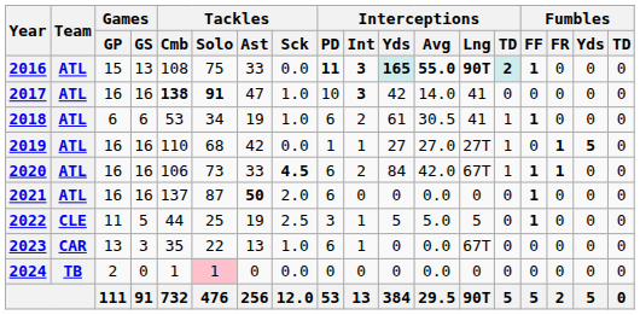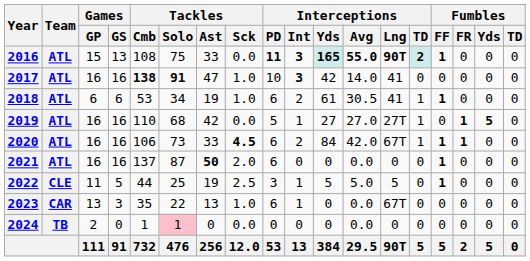 <table class="wikitable" style="text-align:center;">
 <tr>
 <th rowspan="2">Year</th>
 <th rowspan="2">Team</th>
 <th colspan="2">Games</th>
 <th colspan="4">Tackles</th>
 <th colspan="6">Interceptions</th>
 <th colspan="4">Fumbles</th>
 </tr>
 <tr>
 <th>GP</th>
 <th>GS</th>
 <th>Cmb</th>
 <th>Solo</th>
 <th>Ast</th>
 <th>Sck</th>
 <th>PD</th>
 <th>Int</th>
 <th>Yds</th>
 <th>Avg</th>
 <th>Lng</th>
 <th>TD</th>
 <th>FF</th>
 <th>FR</th>
 <th>Yds</th>
 <th>TD</th>
 </tr>
 <tr>
 <th><a href='#'>2016</a></th>
 <th><a href='#'>ATL</a></th>
 <td>15</td>
 <td>13</td>
 <td>108</td>
 <td>75</td>
 <td>33</td>
 <td>0.0</td>
 <td><strong>11</strong></td>
 <td><strong>3</strong></td>
 <td style="background:#cfecec;"><strong>165</strong></td>
 <td><strong>55.0</strong></td>
 <td><strong>90T</strong></td>
 <td style="background:#cfecec;"><strong>2</strong></td>
 <td><strong>1</strong></td>
 <td>0</td>
 <td>0</td>
 <td>0</td>
 </tr>
 <tr>
 <th><a href='#'>2017</a></th>
 <th><a href='#'>ATL</a></th>
 <td>16</td>
 <td>16</td>
 <td><strong>138</strong></td>
 <td><strong>91</strong></td>
 <td>47</td>
 <td>1.0</td>
 <td>10</td>
 <td><strong>3</strong></td>
 <td>42</td>
 <td>14.0</td>
 <td>41</td>
 <td>0</td>
 <td>0</td>
 <td>0</td>
 <td>0</td>
 <td>0</td>
 </tr>
 <tr>
 <th><a href='#'>2018</a></th>
 <th><a href='#'>ATL</a></th>
 <td>6</td>
 <td>6</td>
 <td>53</td>
 <td>34</td>
 <td>19</td>
 <td>1.0</td>
 <td>6</td>
 <td>2</td>
 <td>61</td>
 <td>30.5</td>
 <td>41</td>
 <td>1</td>
 <td><strong>1</strong></td>
 <td>0</td>
 <td>0</td>
 <td>0</td>
 </tr>
 <tr>
 <th><a href='#'>2019</a></th>
 <th><a href='#'>ATL</a></th>
 <td>16</td>
 <td>16</td>
 <td>110</td>
 <td>68</td>
 <td>42</td>
 <td>0.0</td>
-<td>1</td>
+<td>5</td>
 <td>1</td>
 <td>27</td>
 <td>27.0</td>
 <td>27T</td>
 <td>1</td>
 <td>0</td>
 <td><strong>1</strong></td>
 <td><strong>5</strong></td>
 <td>0</td>
 </tr>
 <tr>
 <th><a href='#'>2020</a></th>
 <th><a href='#'>ATL</a></th>
 <td>16</td>
 <td>16</td>
 <td>106</td>
 <td>73</td>
 <td>33</td>
 <td><strong>4.5</strong></td>
 <td>6</td>
 <td>2</td>
 <td>84</td>
 <td>42.0</td>
 <td>67T</td>
 <td>1</td>
 <td><strong>1</strong></td>
 <td><strong>1</strong></td>
 <td>0</td>
 <td>0</td>
 </tr>
 <tr>
 <th><a href='#'>2021</a></th>
 <th><a href='#'>ATL</a></th>
 <td>16</td>
 <td>16</td>
 <td>137</td>
 <td>87</td>
 <td><strong>50</strong></td>
 <td>2.0</td>
 <td>6</td>
 <td>0</td>
 <td>0</td>
 <td>0.0</td>
 <td>0</td>
 <td>0</td>
 <td><strong>1</strong></td>
 <td>0</td>
 <td>0</td>
 <td>0</td>
 </tr>
 <tr>
 <th><a href='#'>2022</a></th>
 <th><a href='#'>CLE</a></th>
 <td>11</td>
 <td>5</td>
 <td>44</td>
 <td>25</td>
 <td>19</td>
 <td>2.5</td>
 <td>3</td>
 <td>1</td>
 <td>5</td>
 <td>5.0</td>
 <td>5</td>
 <td>0</td>
 <td><strong>1</strong></td>
 <td>0</td>
 <td>0</td>
 <td>0</td>
 </tr>
 <tr>
 <th><a href='#'>2023</a></th>
 <th><a href='#'>CAR</a></th>
 <td>13</td>
 <td>3</td>
 <td>35</td>
 <td>22</td>
 <td>13</td>
 <td>1.0</td>
 <td>6</td>
 <td>1</td>
 <td>0</td>
 <td>0.0</td>
 <td>67T</td>
 <td>0</td>
 <td>0</td>
 <td>0</td>
 <td>0</td>
 <td>0</td>
 </tr>
 <tr>
 <th><a href='#'>2024</a></th>
 <th><a href='#'>TB</a></th>
 <td>2</td>
 <td>0</td>
 <td>1</td>
 <td style="background: pink;">1</td>
 <td>0</td>
 <td>0.0</td>
 <td>0</td>
 <td>0</td>
 <td>0</td>
 <td>0.0</td>
 <td>0</td>
 <td>0</td>
 <td>0</td>
 <td>0</td>
 <td>0</td>
 <td>0</td>
 </tr>
 <tr>
 <th colspan="2"></th>
 <th>111</th>
 <th>91</th>
 <th>732</th>
 <th>476</th>
 <th>256</th>
 <th>12.0</th>
 <th>53</th>
 <th>13</th>
 <th>384</th>
 <th>29.5</th>
 <th>90T</th>
 <th>5</th>
 <th>5</th>
 <th>2</th>
 <th>5</th>
 <th>0</th>
 </tr>
 </table>
